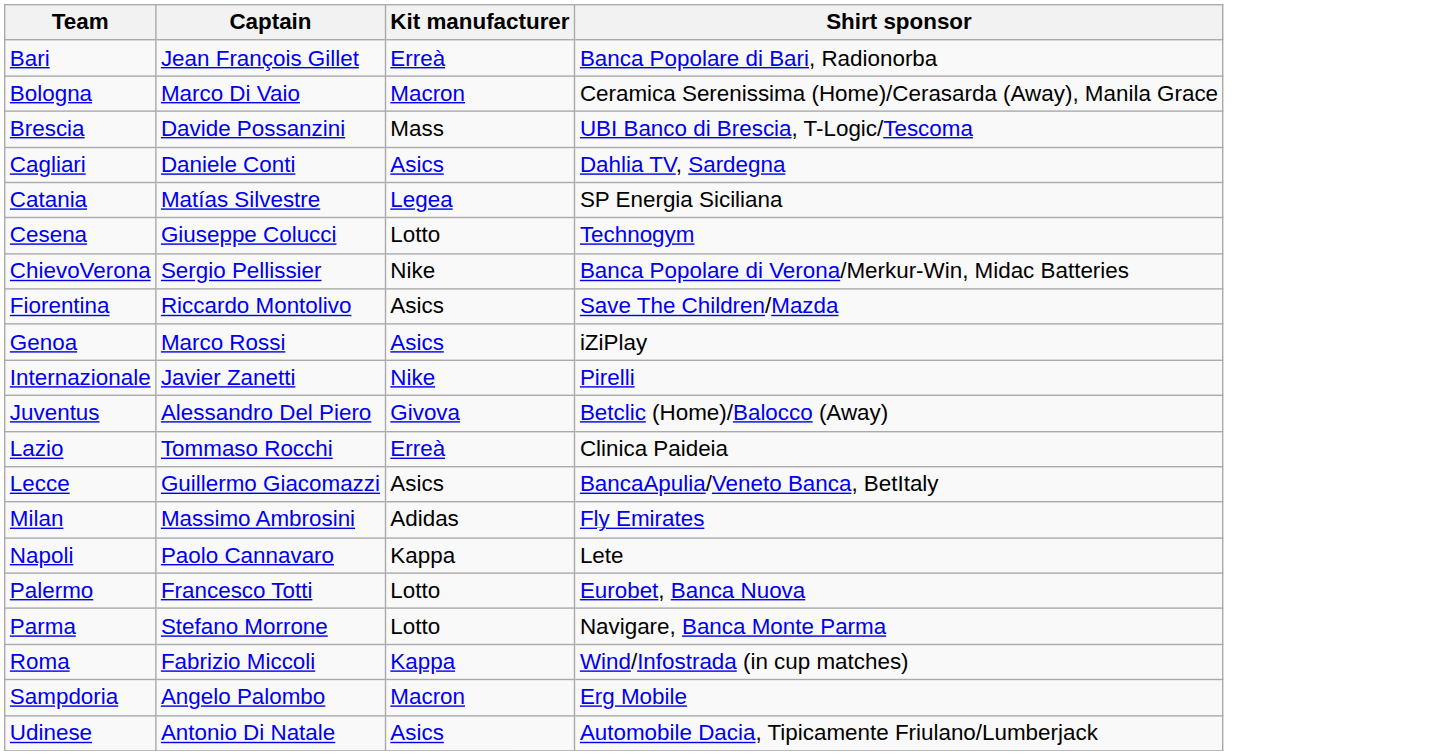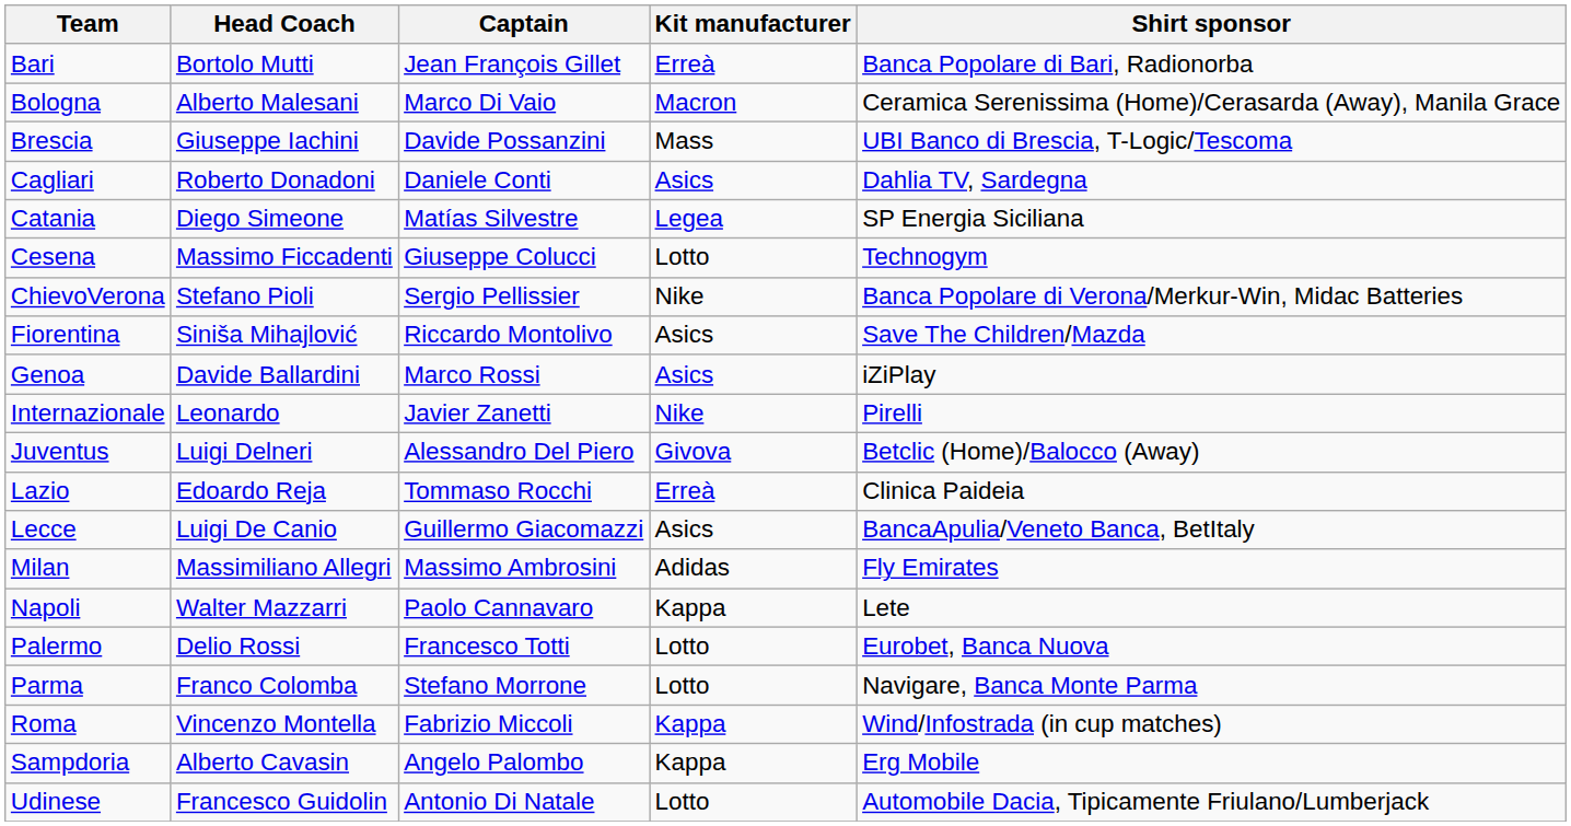 <table class="wikitable sortable">
 <tr>
 <th>Team</th>
+<th>Head Coach</th>
 <th>Captain</th>
 <th>Kit manufacturer</th>
 <th>Shirt sponsor</th>
 </tr>
 <tr>
 <td><a href='#'>Bari</a></td>
+<td> <a href='#'>Bortolo Mutti</a></td>
 <td> <a href='#'>Jean François Gillet</a></td>
 <td><a href='#'>Erreà</a></td>
 <td><a href='#'>Banca Popolare di Bari</a>, Radionorba</td>
 </tr>
 <tr>
 <td><a href='#'>Bologna</a></td>
+<td> <a href='#'>Alberto Malesani</a></td>
 <td> <a href='#'>Marco Di Vaio</a></td>
 <td><a href='#'>Macron</a></td>
 <td>Ceramica Serenissima (Home)/Cerasarda (Away), Manila Grace</td>
 </tr>
 <tr>
 <td><a href='#'>Brescia</a></td>
+<td> <a href='#'>Giuseppe Iachini</a></td>
 <td> <a href='#'>Davide Possanzini</a></td>
 <td>Mass</td>
 <td><a href='#'>UBI Banco di Brescia</a>, T-Logic/<a href='#'>Tescoma</a></td>
 </tr>
 <tr>
 <td><a href='#'>Cagliari</a></td>
+<td> <a href='#'>Roberto Donadoni</a></td>
 <td> <a href='#'>Daniele Conti</a></td>
 <td><a href='#'>Asics</a></td>
 <td><a href='#'>Dahlia TV</a>, <a href='#'>Sardegna</a></td>
 </tr>
 <tr>
 <td><a href='#'>Catania</a></td>
+<td> <a href='#'>Diego Simeone</a></td>
 <td> <a href='#'>Matías Silvestre</a></td>
 <td><a href='#'>Legea</a></td>
 <td>SP Energia Siciliana</td>
 </tr>
 <tr>
 <td><a href='#'>Cesena</a></td>
+<td> <a href='#'>Massimo Ficcadenti</a></td>
 <td> <a href='#'>Giuseppe Colucci</a></td>
 <td>Lotto</td>
 <td><a href='#'>Technogym</a></td>
 </tr>
 <tr>
 <td><a href='#'>ChievoVerona</a></td>
+<td> <a href='#'>Stefano Pioli</a></td>
 <td> <a href='#'>Sergio Pellissier</a></td>
 <td>Nike</td>
 <td><a href='#'>Banca Popolare di Verona</a>/Merkur-Win, Midac Batteries</td>
 </tr>
 <tr>
 <td><a href='#'>Fiorentina</a></td>
+<td> <a href='#'>Siniša Mihajlović</a></td>
 <td> <a href='#'>Riccardo Montolivo</a></td>
 <td>Asics</td>
 <td><a href='#'>Save The Children</a>/<a href='#'>Mazda</a></td>
 </tr>
 <tr>
 <td><a href='#'>Genoa</a></td>
+<td> <a href='#'>Davide Ballardini</a></td>
 <td> <a href='#'>Marco Rossi</a></td>
 <td><a href='#'>Asics</a></td>
 <td>iZiPlay</td>
 </tr>
 <tr>
 <td><a href='#'>Internazionale</a></td>
+<td> <a href='#'>Leonardo</a></td>
 <td> <a href='#'>Javier Zanetti</a></td>
 <td><a href='#'>Nike</a></td>
 <td><a href='#'>Pirelli</a></td>
 </tr>
 <tr>
 <td><a href='#'>Juventus</a></td>
+<td> <a href='#'>Luigi Delneri</a></td>
 <td> <a href='#'>Alessandro Del Piero</a></td>
 <td><a href='#'>Givova</a></td>
 <td><a href='#'>Betclic</a> (Home)/<a href='#'>Balocco</a> (Away)</td>
 </tr>
 <tr>
 <td><a href='#'>Lazio</a></td>
+<td> <a href='#'>Edoardo Reja</a></td>
 <td> <a href='#'>Tommaso Rocchi</a></td>
 <td><a href='#'>Erreà</a></td>
 <td>Clinica Paideia</td>
 </tr>
 <tr>
 <td><a href='#'>Lecce</a></td>
+<td> <a href='#'>Luigi De Canio</a></td>
 <td> <a href='#'>Guillermo Giacomazzi</a></td>
 <td>Asics</td>
 <td><a href='#'>BancaApulia</a>/<a href='#'>Veneto Banca</a>, BetItaly</td>
 </tr>
 <tr>
 <td><a href='#'>Milan</a></td>
+<td> <a href='#'>Massimiliano Allegri</a></td>
 <td> <a href='#'>Massimo Ambrosini</a></td>
 <td>Adidas</td>
 <td><a href='#'>Fly Emirates</a></td>
 </tr>
 <tr>
 <td><a href='#'>Napoli</a></td>
+<td> <a href='#'>Walter Mazzarri</a></td>
 <td> <a href='#'>Paolo Cannavaro</a></td>
 <td>Kappa</td>
 <td>Lete</td>
 </tr>
 <tr>
 <td><a href='#'>Palermo</a></td>
+<td> <a href='#'>Delio Rossi</a></td>
 <td> <a href='#'>Francesco Totti</a></td>
 <td>Lotto</td>
 <td><a href='#'>Eurobet</a>, <a href='#'>Banca Nuova</a></td>
 </tr>
 <tr>
 <td><a href='#'>Parma</a></td>
+<td> <a href='#'>Franco Colomba</a></td>
 <td> <a href='#'>Stefano Morrone</a></td>
 <td>Lotto</td>
 <td>Navigare, <a href='#'>Banca Monte Parma</a></td>
 </tr>
 <tr>
 <td><a href='#'>Roma</a></td>
+<td> <a href='#'>Vincenzo Montella</a></td>
 <td> <a href='#'>Fabrizio Miccoli</a></td>
 <td><a href='#'>Kappa</a></td>
 <td><a href='#'>Wind</a>/<a href='#'>Infostrada</a> (in cup matches)</td>
 </tr>
 <tr>
 <td><a href='#'>Sampdoria</a></td>
+<td> <a href='#'>Alberto Cavasin</a></td>
 <td> <a href='#'>Angelo Palombo</a></td>
-<td><a href='#'>Macron</a></td>
+<td>Kappa</td>
 <td><a href='#'>Erg Mobile</a></td>
 </tr>
 <tr>
 <td><a href='#'>Udinese</a></td>
+<td> <a href='#'>Francesco Guidolin</a></td>
 <td> <a href='#'>Antonio Di Natale</a></td>
-<td><a href='#'>Asics</a></td>
+<td>Lotto</td>
 <td><a href='#'>Automobile Dacia</a>, Tipicamente Friulano/Lumberjack</td>
 </tr>
 </table>
